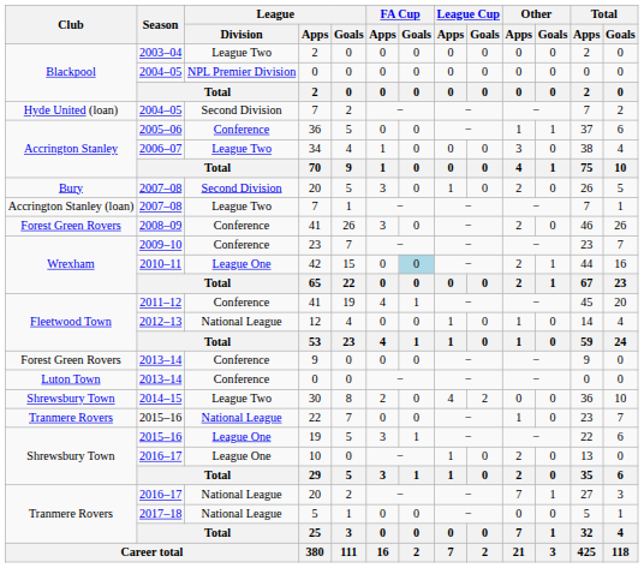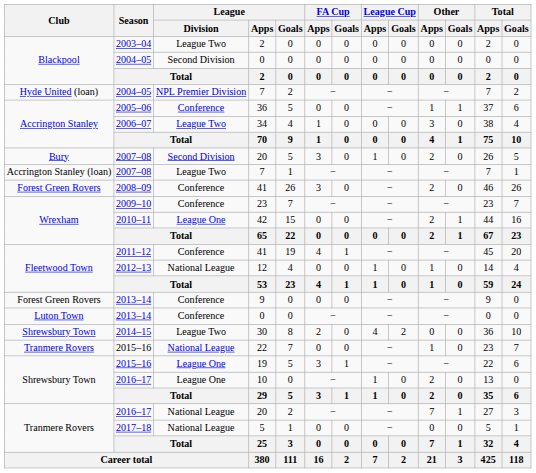 <table class="wikitable" style="text-align:center">
 <tr>
 <th rowspan="2">Club</th>
 <th rowspan="2">Season</th>
 <th colspan="3">League</th>
 <th colspan="2"><a href='#'>FA Cup</a></th>
 <th colspan="2"><a href='#'>League Cup</a></th>
 <th colspan="2">Other</th>
 <th colspan="2">Total</th>
 </tr>
 <tr>
 <th>Division</th>
 <th>Apps</th>
 <th>Goals</th>
 <th>Apps</th>
 <th>Goals</th>
 <th>Apps</th>
 <th>Goals</th>
 <th>Apps</th>
 <th>Goals</th>
 <th>Apps</th>
 <th>Goals</th>
 </tr>
 <tr>
 <td rowspan="3"><a href='#'>Blackpool</a></td>
 <td><a href='#'>2003–04</a></td>
 <td>League Two</td>
 <td>2</td>
 <td>0</td>
 <td>0</td>
 <td>0</td>
 <td>0</td>
 <td>0</td>
 <td>0</td>
 <td>0</td>
 <td>2</td>
 <td>0</td>
 </tr>
 <tr>
 <td><a href='#'>2004–05</a></td>
-<td><a href='#'>NPL Premier Division</a></td>
+<td>Second Division</td>
 <td>0</td>
 <td>0</td>
 <td>0</td>
 <td>0</td>
 <td>0</td>
 <td>0</td>
 <td>0</td>
 <td>0</td>
 <td>0</td>
 <td>0</td>
 </tr>
 <tr>
 <th colspan="2">Total</th>
 <th>2</th>
 <th>0</th>
 <th>0</th>
 <th>0</th>
 <th>0</th>
 <th>0</th>
 <th>0</th>
 <th>0</th>
 <th>2</th>
 <th>0</th>
 </tr>
 <tr>
 <td><a href='#'>Hyde United</a> (loan)</td>
 <td><a href='#'>2004–05</a></td>
-<td>Second Division</td>
+<td><a href='#'>NPL Premier Division</a></td>
 <td>7</td>
 <td>2</td>
 <td colspan="2">−</td>
 <td colspan="2">−</td>
 <td colspan="2">−</td>
 <td>7</td>
 <td>2</td>
 </tr>
 <tr>
 <td rowspan="3"><a href='#'>Accrington Stanley</a></td>
 <td><a href='#'>2005–06</a></td>
 <td><a href='#'>Conference</a></td>
 <td>36</td>
 <td>5</td>
 <td>0</td>
 <td>0</td>
 <td colspan="2">−</td>
 <td>1</td>
 <td>1</td>
 <td>37</td>
 <td>6</td>
 </tr>
 <tr>
 <td><a href='#'>2006–07</a></td>
 <td><a href='#'>League Two</a></td>
 <td>34</td>
 <td>4</td>
 <td>1</td>
 <td>0</td>
 <td>0</td>
 <td>0</td>
 <td>3</td>
 <td>0</td>
 <td>38</td>
 <td>4</td>
 </tr>
 <tr>
 <th colspan="2">Total</th>
 <th>70</th>
 <th>9</th>
 <th>1</th>
 <th>0</th>
 <th>0</th>
 <th>0</th>
 <th>4</th>
 <th>1</th>
 <th>75</th>
 <th>10</th>
 </tr>
 <tr>
 <td><a href='#'>Bury</a></td>
 <td><a href='#'>2007–08</a></td>
 <td><a href='#'>Second Division</a></td>
 <td>20</td>
 <td>5</td>
 <td>3</td>
 <td>0</td>
 <td>1</td>
 <td>0</td>
 <td>2</td>
 <td>0</td>
 <td>26</td>
 <td>5</td>
 </tr>
 <tr>
 <td>Accrington Stanley (loan)</td>
 <td><a href='#'>2007–08</a></td>
 <td>League Two</td>
 <td>7</td>
 <td>1</td>
 <td colspan="2">−</td>
 <td colspan="2">−</td>
 <td colspan="2">−</td>
 <td>7</td>
 <td>1</td>
 </tr>
 <tr>
 <td><a href='#'>Forest Green Rovers</a></td>
 <td><a href='#'>2008–09</a></td>
 <td>Conference</td>
 <td>41</td>
 <td>26</td>
 <td>3</td>
 <td>0</td>
 <td colspan="2">−</td>
 <td>2</td>
 <td>0</td>
 <td>46</td>
 <td>26</td>
 </tr>
 <tr>
 <td rowspan="3"><a href='#'>Wrexham</a></td>
 <td><a href='#'>2009–10</a></td>
 <td>Conference</td>
 <td>23</td>
 <td>7</td>
 <td colspan="2">−</td>
 <td colspan="2">−</td>
 <td colspan="2">−</td>
 <td>23</td>
 <td>7</td>
 </tr>
 <tr>
 <td><a href='#'>2010–11</a></td>
 <td><a href='#'>League One</a></td>
 <td>42</td>
 <td>15</td>
 <td>0</td>
-<td style="background: lightblue;">0</td>
+<td>0</td>
 <td colspan="2">−</td>
 <td>2</td>
 <td>1</td>
 <td>44</td>
 <td>16</td>
 </tr>
 <tr>
 <th colspan="2">Total</th>
 <th>65</th>
 <th>22</th>
 <th>0</th>
 <th>0</th>
 <th>0</th>
 <th>0</th>
 <th>2</th>
 <th>1</th>
 <th>67</th>
 <th>23</th>
 </tr>
 <tr>
 <td rowspan="3"><a href='#'>Fleetwood Town</a></td>
 <td><a href='#'>2011–12</a></td>
 <td>Conference</td>
 <td>41</td>
 <td>19</td>
 <td>4</td>
 <td>1</td>
 <td colspan="2">−</td>
 <td colspan="2">−</td>
 <td>45</td>
 <td>20</td>
 </tr>
 <tr>
 <td><a href='#'>2012–13</a></td>
 <td>National League</td>
 <td>12</td>
 <td>4</td>
 <td>0</td>
 <td>0</td>
 <td>1</td>
 <td>0</td>
 <td>1</td>
 <td>0</td>
 <td>14</td>
 <td>4</td>
 </tr>
 <tr>
 <th colspan="2">Total</th>
 <th>53</th>
 <th>23</th>
 <th>4</th>
 <th>1</th>
 <th>1</th>
 <th>0</th>
 <th>1</th>
 <th>0</th>
 <th>59</th>
 <th>24</th>
 </tr>
 <tr>
 <td>Forest Green Rovers</td>
 <td><a href='#'>2013–14</a></td>
 <td>Conference</td>
 <td>9</td>
 <td>0</td>
 <td>0</td>
 <td>0</td>
 <td colspan="2">−</td>
 <td colspan="2">−</td>
 <td>9</td>
 <td>0</td>
 </tr>
 <tr>
 <td><a href='#'>Luton Town</a></td>
 <td><a href='#'>2013–14</a></td>
 <td>Conference</td>
 <td>0</td>
 <td>0</td>
 <td colspan="2">−</td>
 <td colspan="2">−</td>
 <td colspan="2">−</td>
 <td>0</td>
 <td>0</td>
 </tr>
 <tr>
 <td><a href='#'>Shrewsbury Town</a></td>
 <td><a href='#'>2014–15</a></td>
 <td>League Two</td>
 <td>30</td>
 <td>8</td>
 <td>2</td>
 <td>0</td>
 <td>4</td>
 <td>2</td>
 <td>0</td>
 <td>0</td>
 <td>36</td>
 <td>10</td>
 </tr>
 <tr>
 <td><a href='#'>Tranmere Rovers</a></td>
 <td>2015–16</td>
 <td><a href='#'>National League</a></td>
 <td>22</td>
 <td>7</td>
 <td>0</td>
 <td>0</td>
 <td colspan="2">−</td>
 <td>1</td>
 <td>0</td>
 <td>23</td>
 <td>7</td>
 </tr>
 <tr>
 <td rowspan="3">Shrewsbury Town</td>
 <td><a href='#'>2015–16</a></td>
 <td><a href='#'>League One</a></td>
 <td>19</td>
 <td>5</td>
 <td>3</td>
 <td>1</td>
 <td colspan="2">−</td>
 <td colspan="2">−</td>
 <td>22</td>
 <td>6</td>
 </tr>
 <tr>
 <td><a href='#'>2016–17</a></td>
 <td>League One</td>
 <td>10</td>
 <td>0</td>
 <td colspan="2">−</td>
 <td>1</td>
 <td>0</td>
 <td>2</td>
 <td>0</td>
 <td>13</td>
 <td>0</td>
 </tr>
 <tr>
 <th colspan="2">Total</th>
 <th>29</th>
 <th>5</th>
 <th>3</th>
 <th>1</th>
 <th>1</th>
 <th>0</th>
 <th>2</th>
 <th>0</th>
 <th>35</th>
 <th>6</th>
 </tr>
 <tr>
 <td rowspan="3">Tranmere Rovers</td>
 <td><a href='#'>2016–17</a></td>
 <td>National League</td>
 <td>20</td>
 <td>2</td>
 <td colspan="2">−</td>
 <td colspan="2">−</td>
 <td>7</td>
 <td>1</td>
 <td>27</td>
 <td>3</td>
 </tr>
 <tr>
 <td><a href='#'>2017–18</a></td>
 <td>National League</td>
 <td>5</td>
 <td>1</td>
 <td>0</td>
 <td>0</td>
 <td colspan="2">−</td>
 <td>0</td>
 <td>0</td>
 <td>5</td>
 <td>1</td>
 </tr>
 <tr>
 <th colspan="2">Total</th>
 <th>25</th>
 <th>3</th>
 <th>0</th>
 <th>0</th>
 <th>0</th>
 <th>0</th>
 <th>7</th>
 <th>1</th>
 <th>32</th>
 <th>4</th>
 </tr>
 <tr>
 <th colspan="3">Career total</th>
 <th>380</th>
 <th>111</th>
 <th>16</th>
 <th>2</th>
 <th>7</th>
 <th>2</th>
 <th>21</th>
 <th>3</th>
 <th>425</th>
 <th>118</th>
 </tr>
 </table>
